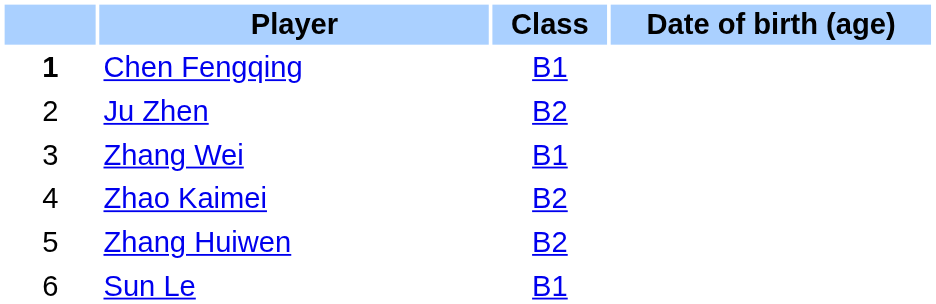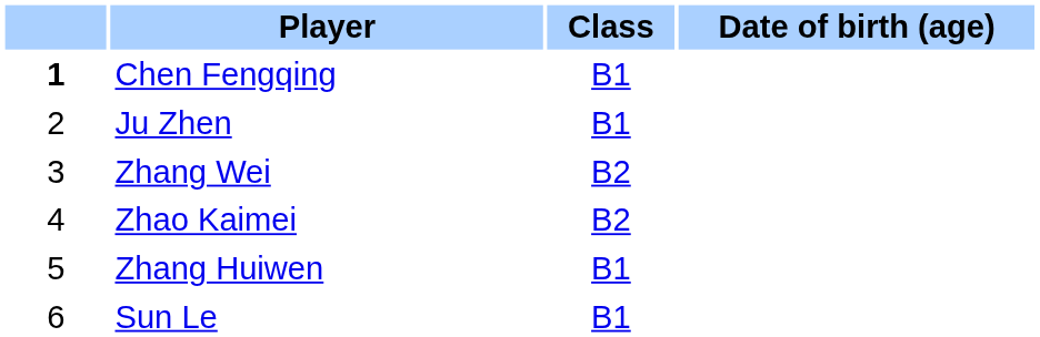 <table class="sortable" border="0" cellspacing="2" cellpadding="2">
 <tr style="background-color:#AAD0FF">
 <th width=8%></th>
 <th width=34%>Player</th>
 <th width=10%>Class</th>
 <th width=28%>Date of birth (age)</th>
 </tr>
 <tr>
 <td style="text-align: center;"><strong>1</strong></td>
 <td><a href='#'>Chen Fengqing</a></td>
 <td style="text-align: center;"><a href='#'>B1</a></td>
 <td style="text-align: center;"></td>
 </tr>
 <tr>
 <td style="text-align: center;">2</td>
 <td><a href='#'>Ju Zhen</a></td>
-<td style="text-align: center;"><a href='#'>B2</a></td>
+<td style="text-align: center;"><a href='#'>B1</a></td>
 <td style="text-align: center;"></td>
 </tr>
 <tr>
 <td style="text-align: center;">3</td>
 <td><a href='#'>Zhang Wei</a></td>
-<td style="text-align: center;"><a href='#'>B1</a></td>
+<td style="text-align: center;"><a href='#'>B2</a></td>
 <td style="text-align: center;"></td>
 </tr>
 <tr>
 <td style="text-align: center;">4</td>
 <td><a href='#'>Zhao Kaimei</a></td>
 <td style="text-align: center;"><a href='#'>B2</a></td>
 <td style="text-align: center;"></td>
 </tr>
 <tr>
 <td style="text-align: center;">5</td>
 <td><a href='#'>Zhang Huiwen</a></td>
-<td style="text-align: center;"><a href='#'>B2</a></td>
+<td style="text-align: center;"><a href='#'>B1</a></td>
 <td style="text-align: center;"></td>
 </tr>
 <tr>
 <td style="text-align: center;">6</td>
 <td><a href='#'>Sun Le</a></td>
 <td style="text-align: center;"><a href='#'>B1</a></td>
 <td style="text-align: center;"></td>
 </tr>
 </table>
